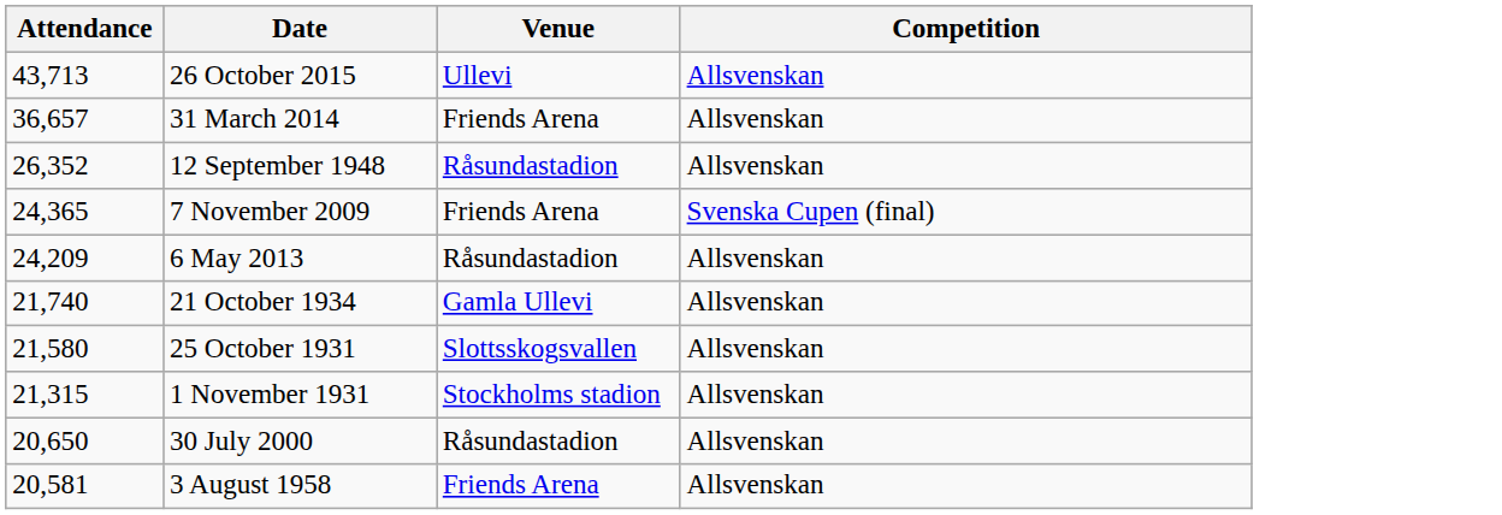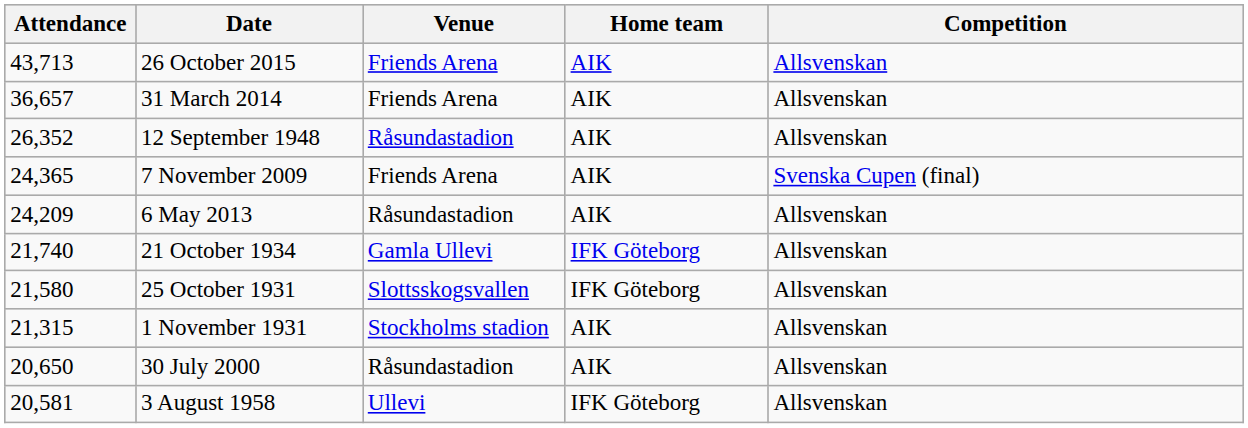 <table class="wikitable" style="font-size:90%">
 <tr>
 <th valign="bottom" width="75">Attendance</th>
 <th valign="bottom" width="135">Date</th>
 <th valign="bottom" width="120">Venue</th>
+<th valign="bottom" width="120">Home team</th>
 <th valign="bottom" width="290">Competition</th>
 </tr>
 <tr>
 <td>43,713</td>
 <td>26 October 2015</td>
-<td><a href='#'>Ullevi</a></td>
+<td><a href='#'>Friends Arena</a></td>
+<td><a href='#'>AIK</a></td>
 <td><a href='#'>Allsvenskan</a></td>
 </tr>
 <tr>
 <td>36,657</td>
 <td>31 March 2014</td>
 <td>Friends Arena</td>
+<td>AIK</td>
 <td>Allsvenskan</td>
 </tr>
 <tr>
 <td>26,352</td>
 <td>12 September 1948</td>
 <td><a href='#'>Råsundastadion</a></td>
+<td>AIK</td>
 <td>Allsvenskan</td>
 </tr>
 <tr>
 <td>24,365</td>
 <td>7 November 2009</td>
 <td>Friends Arena</td>
+<td>AIK</td>
 <td><a href='#'>Svenska Cupen</a> (final)</td>
 </tr>
 <tr>
 <td>24,209</td>
 <td>6 May 2013</td>
 <td>Råsundastadion</td>
+<td>AIK</td>
 <td>Allsvenskan</td>
 </tr>
 <tr>
 <td>21,740</td>
 <td>21 October 1934</td>
 <td><a href='#'>Gamla Ullevi</a></td>
+<td><a href='#'>IFK Göteborg</a></td>
 <td>Allsvenskan</td>
 </tr>
 <tr>
 <td>21,580</td>
 <td>25 October 1931</td>
 <td><a href='#'>Slottsskogsvallen</a></td>
+<td>IFK Göteborg</td>
 <td>Allsvenskan</td>
 </tr>
 <tr>
 <td>21,315</td>
 <td>1 November 1931</td>
 <td><a href='#'>Stockholms stadion</a></td>
+<td>AIK</td>
 <td>Allsvenskan</td>
 </tr>
 <tr>
 <td>20,650</td>
 <td>30 July 2000</td>
 <td>Råsundastadion</td>
+<td>AIK</td>
 <td>Allsvenskan</td>
 </tr>
 <tr>
 <td>20,581</td>
 <td>3 August 1958</td>
-<td><a href='#'>Friends Arena</a></td>
+<td><a href='#'>Ullevi</a></td>
+<td>IFK Göteborg</td>
 <td>Allsvenskan</td>
 </tr>
 </table>
